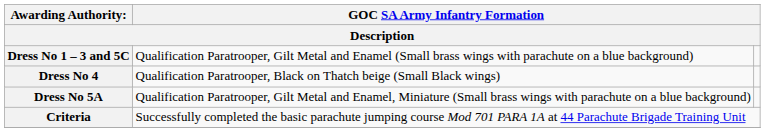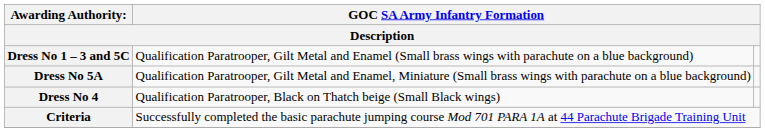 <table class=wikitable style="text-align: left;">
 <tr>
 <th><strong>Awarding Authority</strong>:</th>
 <th colspan="2">GOC <a href='#'>SA Army Infantry Formation</a></th>
 </tr>
 <tr>
 <th colspan="3">Description</th>
 </tr>
 <tr>
 <th>Dress No 1 – 3 and 5C</th>
 <td>Qualification Paratrooper, Gilt Metal and Enamel (Small brass wings with parachute on a blue background)</td>
 <td></td>
 </tr>
 <tr>
-<th>Dress No 4</th>
-<td>Qualification Paratrooper, Black on Thatch beige (Small Black wings)</td>
+<th>Dress No 5A</th>
+<td>Qualification Paratrooper, Gilt Metal and Enamel, Miniature (Small brass wings with parachute on a blue background)</td>
 <td></td>
 </tr>
 <tr>
-<th>Dress No 5A</th>
-<td>Qualification Paratrooper, Gilt Metal and Enamel, Miniature (Small brass wings with parachute on a blue background)</td>
+<th>Dress No 4</th>
+<td>Qualification Paratrooper, Black on Thatch beige (Small Black wings)</td>
 <td></td>
 </tr>
 <tr>
 <th>Criteria</th>
 <td colspan="2">Successfully completed the basic parachute jumping course <em>Mod 701 PARA 1A</em> at <a href='#'>44 Parachute Brigade Training Unit</a></td>
 </tr>
 <tr>
 </tr>
 </table>
